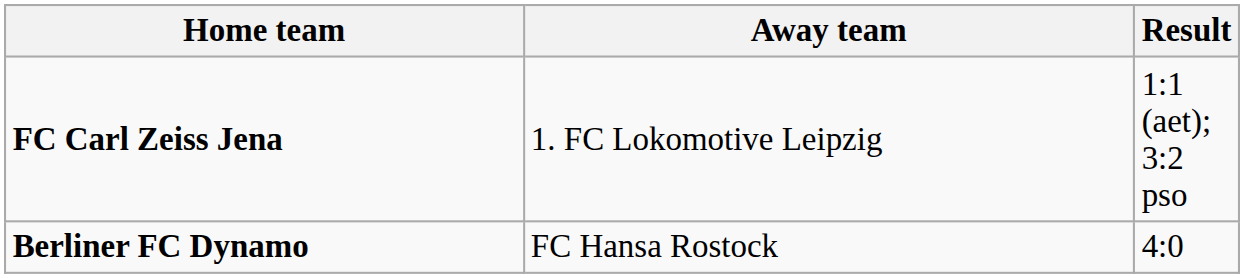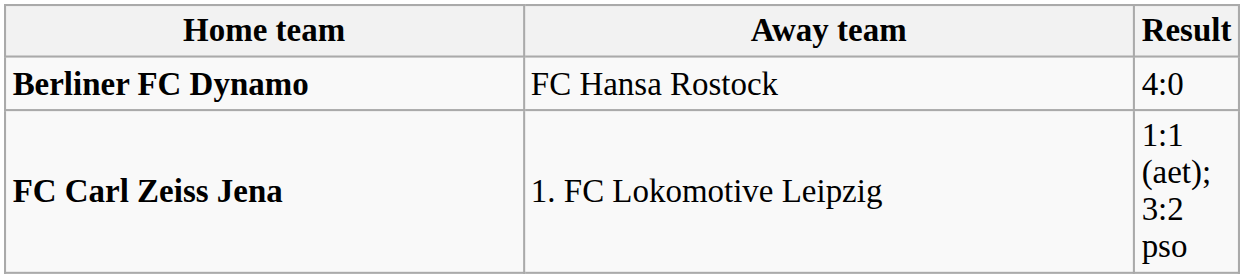 <table class="wikitable" style="width:600px;">
 <tr>
 <th>Home team</th>
 <th>Away team</th>
 <th style="width:40px;">Result</th>
 </tr>
 <tr>
+<td><strong>Berliner FC Dynamo</strong></td>
+<td Hansa Rostock>FC Hansa Rostock</td>
+<td>4:0</td>
+</tr>
+<tr>
 <td><strong>FC Carl Zeiss Jena</strong></td>
 <td>1. FC Lokomotive Leipzig</td>
 <td>1:1 (aet); 3:2 pso</td>
 </tr>
-<tr>
-<td><strong>Berliner FC Dynamo</strong></td>
-<td Hansa Rostock>FC Hansa Rostock</td>
-<td>4:0</td>
-</tr>
 </table>
